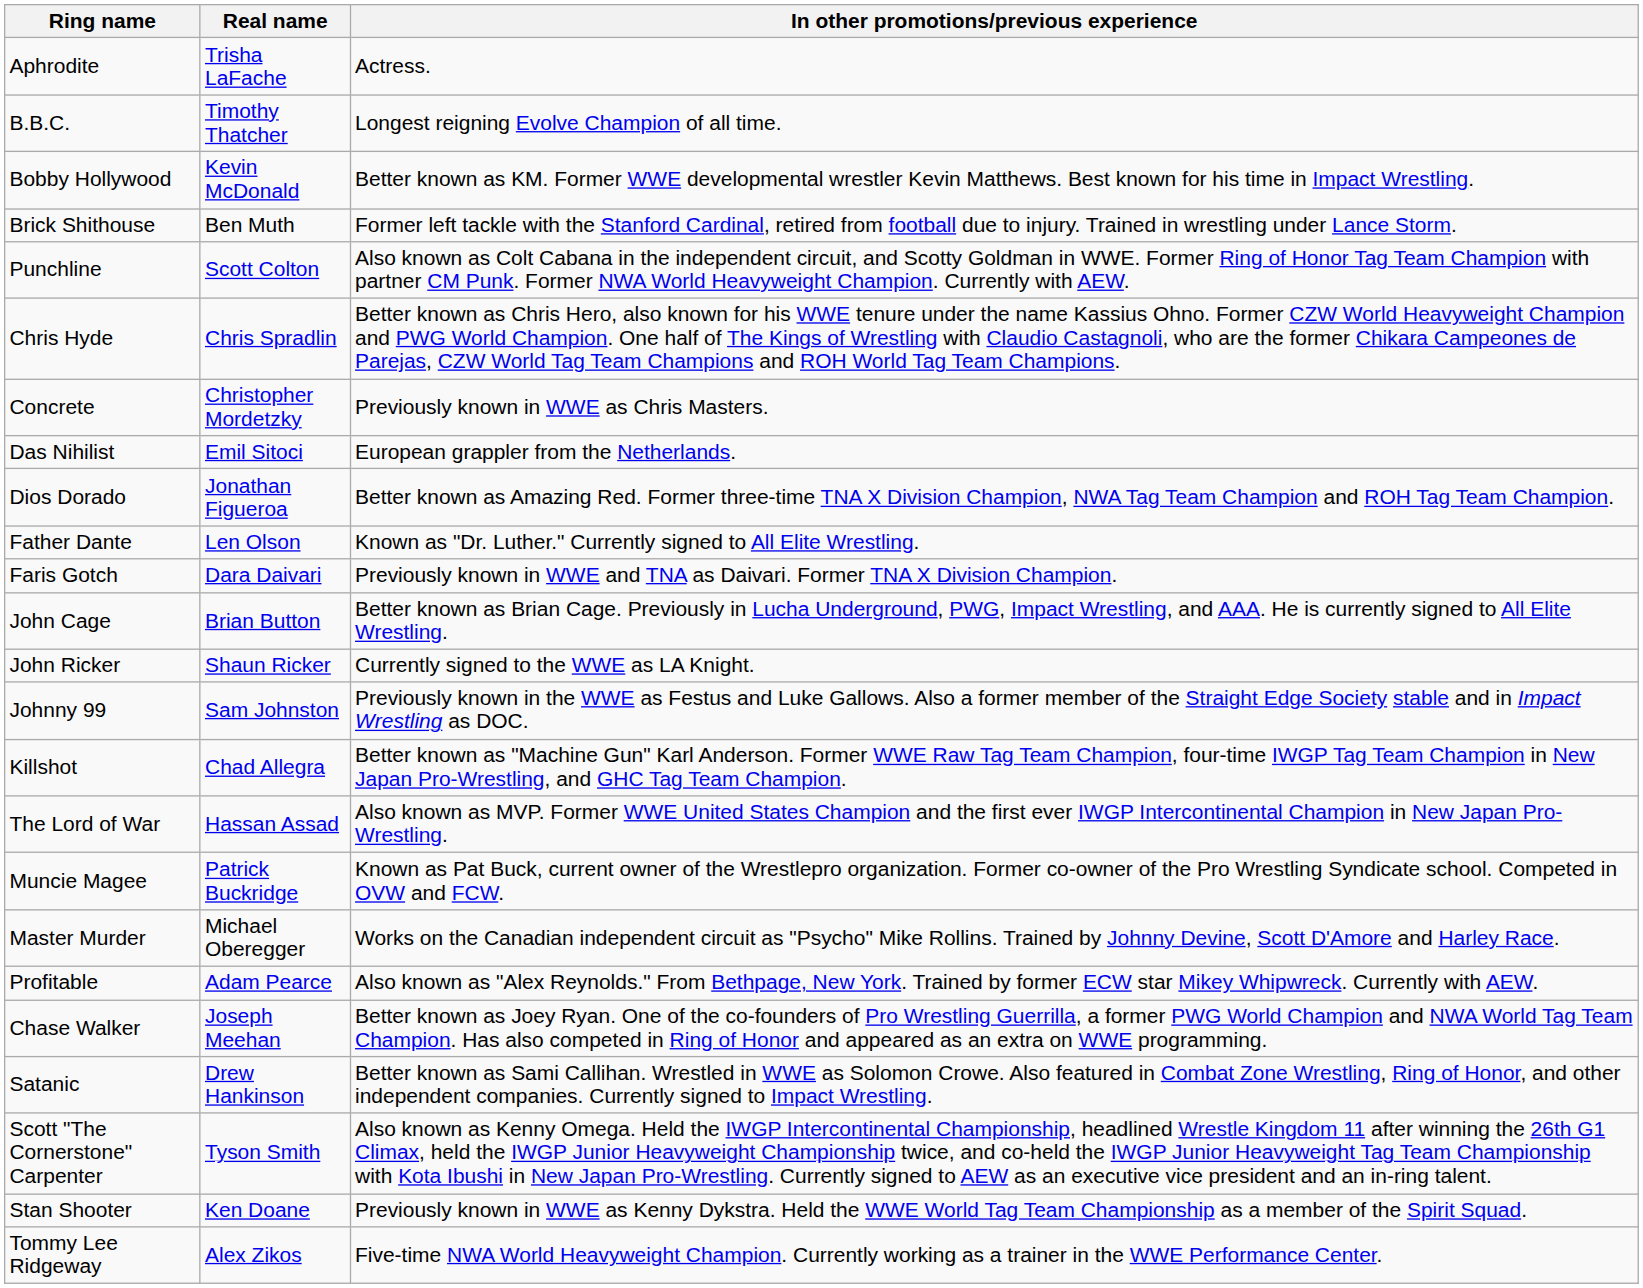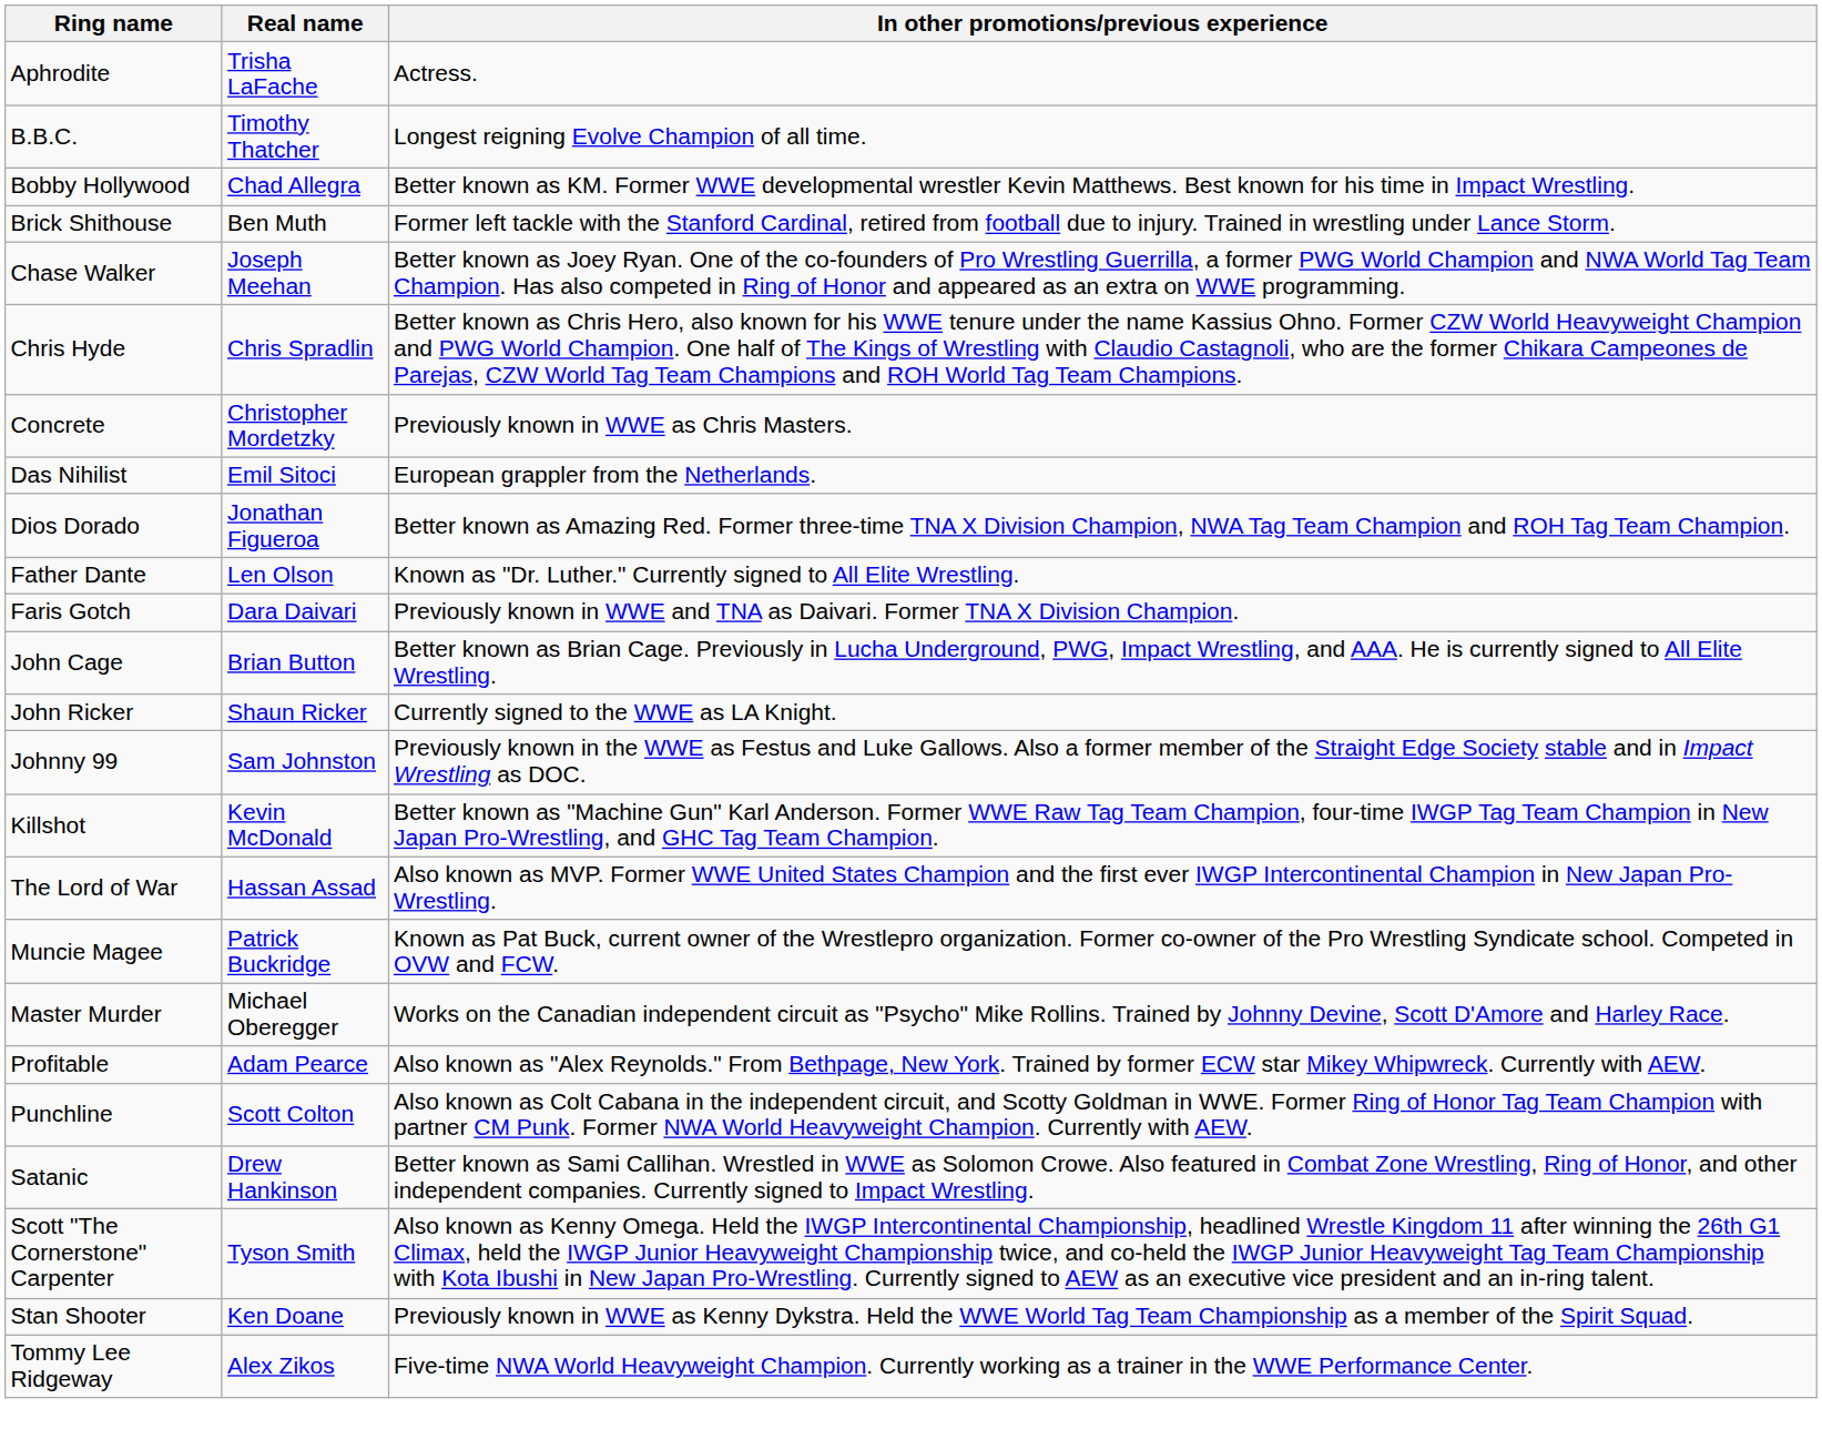 <table class="wikitable sortable">
 <tr>
 <th>Ring name</th>
 <th>Real name</th>
 <th>In other promotions/previous experience</th>
 </tr>
 <tr>
 <td>Aphrodite</td>
 <td><a href='#'>Trisha LaFache</a></td>
 <td>Actress.</td>
 </tr>
 <tr>
 <td>B.B.C.</td>
 <td><a href='#'>Timothy Thatcher</a></td>
 <td>Longest reigning <a href='#'>Evolve Champion</a> of all time.</td>
 </tr>
 <tr>
 <td>Bobby Hollywood</td>
-<td><a href='#'>Kevin McDonald</a></td>
+<td><a href='#'>Chad Allegra</a></td>
 <td>Better known as KM. Former <a href='#'>WWE</a> developmental wrestler Kevin Matthews. Best known for his time in <a href='#'>Impact Wrestling</a>.</td>
 </tr>
 <tr>
 <td>Brick Shithouse</td>
 <td>Ben Muth</td>
 <td>Former left tackle with the <a href='#'>Stanford Cardinal</a>, retired from <a href='#'>football</a> due to injury. Trained in wrestling under <a href='#'>Lance Storm</a>.</td>
 </tr>
 <tr>
-<td>Punchline</td>
-<td><a href='#'>Scott Colton</a></td>
-<td>Also known as Colt Cabana in the independent circuit, and Scotty Goldman in WWE.  Former <a href='#'>Ring of Honor Tag Team Champion</a> with partner <a href='#'>CM Punk</a>. Former <a href='#'>NWA World Heavyweight Champion</a>.  Currently with <a href='#'>AEW</a>.</td>
+<td>Chase Walker</td>
+<td><a href='#'>Joseph Meehan</a></td>
+<td>Better known as Joey Ryan. One of the co-founders of <a href='#'>Pro Wrestling Guerrilla</a>, a former <a href='#'>PWG World Champion</a> and <a href='#'>NWA World Tag Team Champion</a>. Has also competed in <a href='#'>Ring of Honor</a> and appeared as an extra on <a href='#'>WWE</a> programming.</td>
 </tr>
 <tr>
 <td>Chris Hyde</td>
 <td><a href='#'>Chris Spradlin</a></td>
 <td>Better known as Chris Hero, also known for his <a href='#'>WWE</a> tenure under the name Kassius Ohno. Former <a href='#'>CZW World Heavyweight Champion</a> and <a href='#'>PWG World Champion</a>. One half of <a href='#'>The Kings of Wrestling</a> with <a href='#'>Claudio Castagnoli</a>, who are the former <a href='#'>Chikara Campeones de Parejas</a>, <a href='#'>CZW World Tag Team Champions</a> and <a href='#'>ROH World Tag Team Champions</a>.</td>
 </tr>
 <tr>
 <td>Concrete</td>
 <td><a href='#'>Christopher Mordetzky</a></td>
 <td>Previously known in <a href='#'>WWE</a> as Chris Masters.</td>
 </tr>
 <tr>
 <td>Das Nihilist</td>
 <td><a href='#'>Emil Sitoci</a></td>
 <td>European grappler from the <a href='#'>Netherlands</a>.</td>
 </tr>
 <tr>
 <td>Dios Dorado</td>
 <td><a href='#'>Jonathan Figueroa</a></td>
 <td>Better known as Amazing Red. Former three-time <a href='#'>TNA X Division Champion</a>, <a href='#'>NWA Tag Team Champion</a> and <a href='#'>ROH Tag Team Champion</a>.</td>
 </tr>
 <tr>
 <td>Father Dante</td>
 <td><a href='#'>Len Olson</a></td>
 <td>Known as "Dr. Luther."  Currently signed to <a href='#'>All Elite Wrestling</a>.</td>
 </tr>
 <tr>
 <td>Faris Gotch</td>
 <td><a href='#'>Dara Daivari</a></td>
 <td>Previously known in <a href='#'>WWE</a> and <a href='#'>TNA</a> as Daivari. Former <a href='#'>TNA X Division Champion</a>.</td>
 </tr>
 <tr>
 <td>John Cage</td>
 <td><a href='#'>Brian Button</a></td>
 <td>Better known as Brian Cage. Previously in <a href='#'>Lucha Underground</a>, <a href='#'>PWG</a>, <a href='#'>Impact Wrestling</a>, and <a href='#'>AAA</a>. He is currently signed to <a href='#'>All Elite Wrestling</a>.</td>
 </tr>
 <tr>
 <td>John Ricker</td>
 <td><a href='#'>Shaun Ricker</a></td>
 <td>Currently signed to the <a href='#'>WWE</a> as LA Knight.</td>
 </tr>
 <tr>
 <td>Johnny 99</td>
 <td><a href='#'>Sam Johnston</a></td>
 <td>Previously known in the <a href='#'>WWE</a> as Festus and Luke Gallows. Also a former member of the <a href='#'>Straight Edge Society</a> <a href='#'>stable</a> and in <em><a href='#'>Impact Wrestling</a></em> as DOC.</td>
 </tr>
 <tr>
 <td>Killshot</td>
-<td><a href='#'>Chad Allegra</a></td>
+<td><a href='#'>Kevin McDonald</a></td>
 <td>Better known as "Machine Gun" Karl Anderson. Former <a href='#'>WWE Raw Tag Team Champion</a>, four-time <a href='#'>IWGP Tag Team Champion</a> in <a href='#'>New Japan Pro-Wrestling</a>, and <a href='#'>GHC Tag Team Champion</a>.</td>
 </tr>
 <tr>
 <td>The Lord of War</td>
 <td><a href='#'>Hassan Assad</a></td>
 <td>Also known as MVP. Former <a href='#'>WWE United States Champion</a> and the first ever <a href='#'>IWGP Intercontinental Champion</a> in <a href='#'>New Japan Pro-Wrestling</a>.</td>
 </tr>
 <tr>
 <td>Muncie Magee</td>
 <td><a href='#'>Patrick Buckridge</a></td>
 <td>Known as Pat Buck, current owner of the Wrestlepro organization. Former co-owner of the Pro Wrestling Syndicate school. Competed in <a href='#'>OVW</a> and <a href='#'>FCW</a>.</td>
 </tr>
 <tr>
 <td>Master Murder</td>
 <td>Michael Oberegger</td>
 <td>Works on the Canadian independent circuit as "Psycho" Mike Rollins. Trained by <a href='#'>Johnny Devine</a>, <a href='#'>Scott D'Amore</a> and <a href='#'>Harley Race</a>.</td>
 </tr>
 <tr>
 <td>Profitable</td>
 <td><a href='#'>Adam Pearce</a></td>
 <td>Also known as "Alex Reynolds."  From <a href='#'>Bethpage, New York</a>. Trained by former <a href='#'>ECW</a> star <a href='#'>Mikey Whipwreck</a>.  Currently with <a href='#'>AEW</a>.</td>
 </tr>
 <tr>
-<td>Chase Walker</td>
-<td><a href='#'>Joseph Meehan</a></td>
-<td>Better known as Joey Ryan. One of the co-founders of <a href='#'>Pro Wrestling Guerrilla</a>, a former <a href='#'>PWG World Champion</a> and <a href='#'>NWA World Tag Team Champion</a>. Has also competed in <a href='#'>Ring of Honor</a> and appeared as an extra on <a href='#'>WWE</a> programming.</td>
+<td>Punchline</td>
+<td><a href='#'>Scott Colton</a></td>
+<td>Also known as Colt Cabana in the independent circuit, and Scotty Goldman in WWE.  Former <a href='#'>Ring of Honor Tag Team Champion</a> with partner <a href='#'>CM Punk</a>. Former <a href='#'>NWA World Heavyweight Champion</a>.  Currently with <a href='#'>AEW</a>.</td>
 </tr>
 <tr>
 <td>Satanic</td>
 <td><a href='#'>Drew Hankinson</a></td>
 <td>Better known as Sami Callihan. Wrestled in <a href='#'>WWE</a> as Solomon Crowe. Also featured in <a href='#'>Combat Zone Wrestling</a>, <a href='#'>Ring of Honor</a>, and other independent companies. Currently signed to <a href='#'>Impact Wrestling</a>.</td>
 </tr>
 <tr>
 <td>Scott "The Cornerstone" Carpenter</td>
 <td><a href='#'>Tyson Smith</a></td>
 <td>Also known as Kenny Omega. Held the <a href='#'>IWGP Intercontinental Championship</a>, headlined <a href='#'>Wrestle Kingdom 11</a> after winning the <a href='#'>26th G1 Climax</a>, held the <a href='#'>IWGP Junior Heavyweight Championship</a> twice, and co-held the <a href='#'>IWGP Junior Heavyweight Tag Team Championship</a> with <a href='#'>Kota Ibushi</a> in <a href='#'>New Japan Pro-Wrestling</a>. Currently signed to <a href='#'>AEW</a> as an executive vice president and an in-ring talent.</td>
 </tr>
 <tr>
 <td>Stan Shooter</td>
 <td><a href='#'>Ken Doane</a></td>
 <td>Previously known in <a href='#'>WWE</a> as Kenny Dykstra.  Held the <a href='#'>WWE World Tag Team Championship</a> as a member of the <a href='#'>Spirit Squad</a>.</td>
 </tr>
 <tr>
 <td>Tommy Lee Ridgeway</td>
 <td><a href='#'>Alex Zikos</a></td>
 <td>Five-time <a href='#'>NWA World Heavyweight Champion</a>. Currently working as a trainer in the <a href='#'>WWE Performance Center</a>.</td>
 </tr>
 </table>
